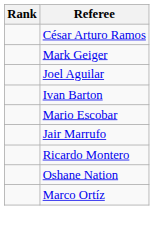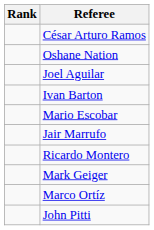 <table class="wikitable">
 <tr>
 <th>Rank</th>
 <th>Referee</th>
 </tr>
 <tr>
 <td></td>
 <td> <a href='#'>César Arturo Ramos</a></td>
 </tr>
 <tr>
 <td></td>
-<td> <a href='#'>Mark Geiger</a></td>
+<td> <a href='#'>Oshane Nation</a></td>
 </tr>
 <tr>
 <td></td>
 <td> <a href='#'>Joel Aguilar</a></td>
 </tr>
 <tr>
 <td></td>
 <td> <a href='#'>Ivan Barton</a></td>
 </tr>
 <tr>
 <td></td>
 <td> <a href='#'>Mario Escobar</a></td>
 </tr>
 <tr>
 <td></td>
 <td> <a href='#'>Jair Marrufo</a></td>
 </tr>
 <tr>
 <td></td>
 <td> <a href='#'>Ricardo Montero</a></td>
 </tr>
 <tr>
 <td></td>
-<td> <a href='#'>Oshane Nation</a></td>
+<td> <a href='#'>Mark Geiger</a></td>
 </tr>
 <tr>
 <td></td>
 <td> <a href='#'>Marco Ortíz</a></td>
 </tr>
+<tr>
+<td></td>
+<td> <a href='#'>John Pitti</a></td>
+</tr>
 </table>
